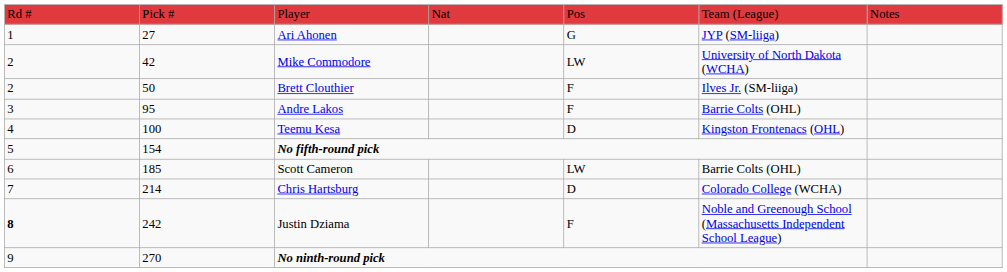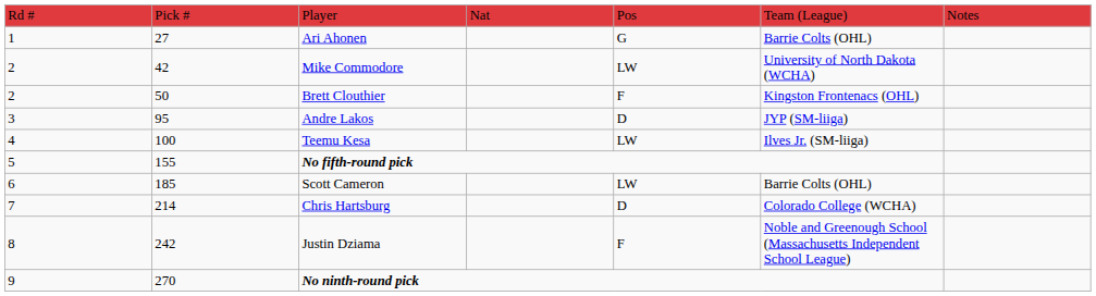 <table class="wikitable" style="width: 100%">
 <tr>
 <td width="5%"; style="background:#E13A3E">Rd #</td>
 <td width="5%"; style="background:#E13A3E">Pick #</td>
 <td width="5%"; style="background:#E13A3E">Player</td>
 <td width="5%"; style="background:#E13A3E">Nat</td>
 <td width="5%"; style="background:#E13A3E">Pos</td>
 <td width="5%"; style="background:#E13A3E">Team (League)</td>
 <td width="5%"; style="background:#E13A3E">Notes</td>
 </tr>
 <tr>
 <td>1</td>
 <td>27</td>
 <td><a href='#'>Ari Ahonen</a></td>
 <td></td>
 <td>G</td>
-<td><a href='#'>JYP</a> (<a href='#'>SM-liiga</a>)</td>
+<td><a href='#'>Barrie Colts</a> (OHL)</td>
 <td></td>
 </tr>
 <tr>
 <td>2</td>
 <td>42</td>
 <td><a href='#'>Mike Commodore</a></td>
 <td></td>
 <td>LW</td>
 <td><a href='#'>University of North Dakota</a> (<a href='#'>WCHA</a>)</td>
 <td></td>
 </tr>
 <tr>
 <td>2</td>
 <td>50</td>
 <td><a href='#'>Brett Clouthier</a></td>
 <td></td>
 <td>F</td>
-<td><a href='#'>Ilves Jr.</a> (SM-liiga)</td>
+<td><a href='#'>Kingston Frontenacs</a> (<a href='#'>OHL</a>)</td>
 <td></td>
 </tr>
 <tr>
 <td>3</td>
 <td>95</td>
 <td><a href='#'>Andre Lakos</a></td>
 <td></td>
-<td>F</td>
-<td><a href='#'>Barrie Colts</a> (OHL)</td>
+<td>D</td>
+<td><a href='#'>JYP</a> (<a href='#'>SM-liiga</a>)</td>
 <td></td>
 </tr>
 <tr>
 <td>4</td>
 <td>100</td>
 <td><a href='#'>Teemu Kesa</a></td>
 <td></td>
-<td>D</td>
-<td><a href='#'>Kingston Frontenacs</a> (<a href='#'>OHL</a>)</td>
+<td>LW</td>
+<td><a href='#'>Ilves Jr.</a> (SM-liiga)</td>
 <td></td>
 </tr>
 <tr>
 <td>5</td>
-<td>154</td>
+<td>155</td>
 <td colspan="4"><strong><em>No fifth-round pick</em></strong></td>
 <td></td>
 </tr>
 <tr>
 <td>6</td>
 <td>185</td>
 <td>Scott Cameron</td>
 <td></td>
 <td>LW</td>
 <td>Barrie Colts (OHL)</td>
 <td></td>
 </tr>
 <tr>
 <td>7</td>
 <td>214</td>
 <td><a href='#'>Chris Hartsburg</a></td>
 <td></td>
 <td>D</td>
 <td><a href='#'>Colorado College</a> (WCHA)</td>
 <td></td>
 </tr>
 <tr>
-<td><strong>8</strong></td>
+<td>8</td>
 <td>242</td>
 <td>Justin Dziama</td>
 <td></td>
 <td>F</td>
 <td><a href='#'>Noble and Greenough School</a> (<a href='#'>Massachusetts Independent School League</a>)</td>
 <td></td>
 </tr>
 <tr>
 <td>9</td>
 <td>270</td>
 <td colspan="4"><strong><em>No ninth-round pick</em></strong></td>
 <td></td>
 </tr>
 </table>
